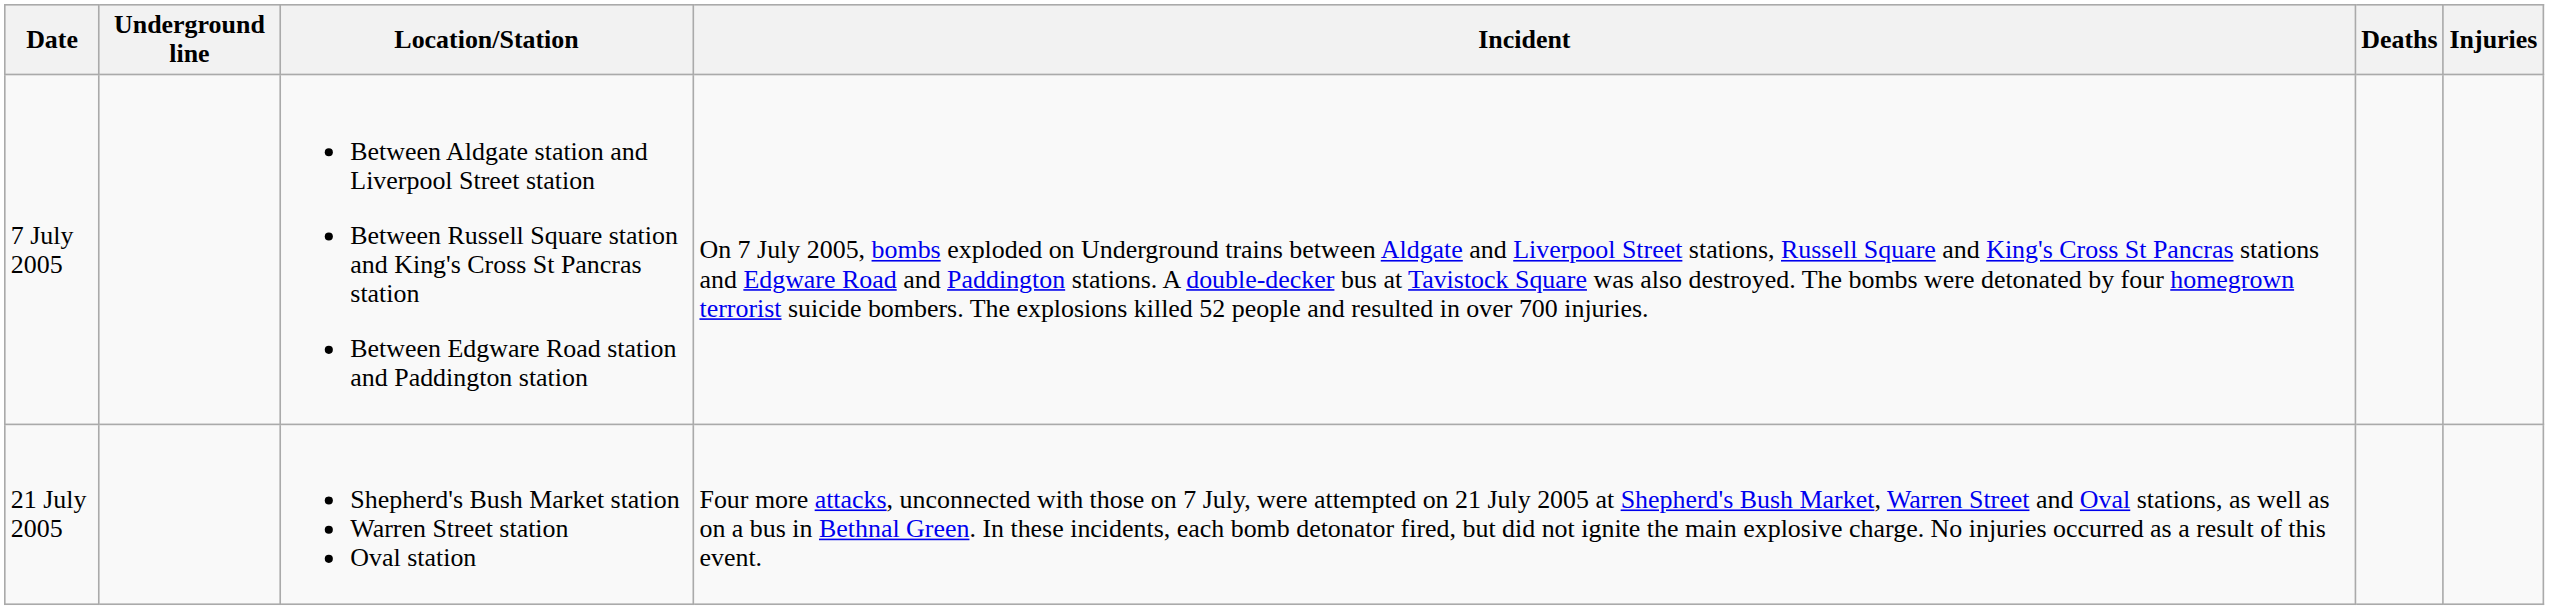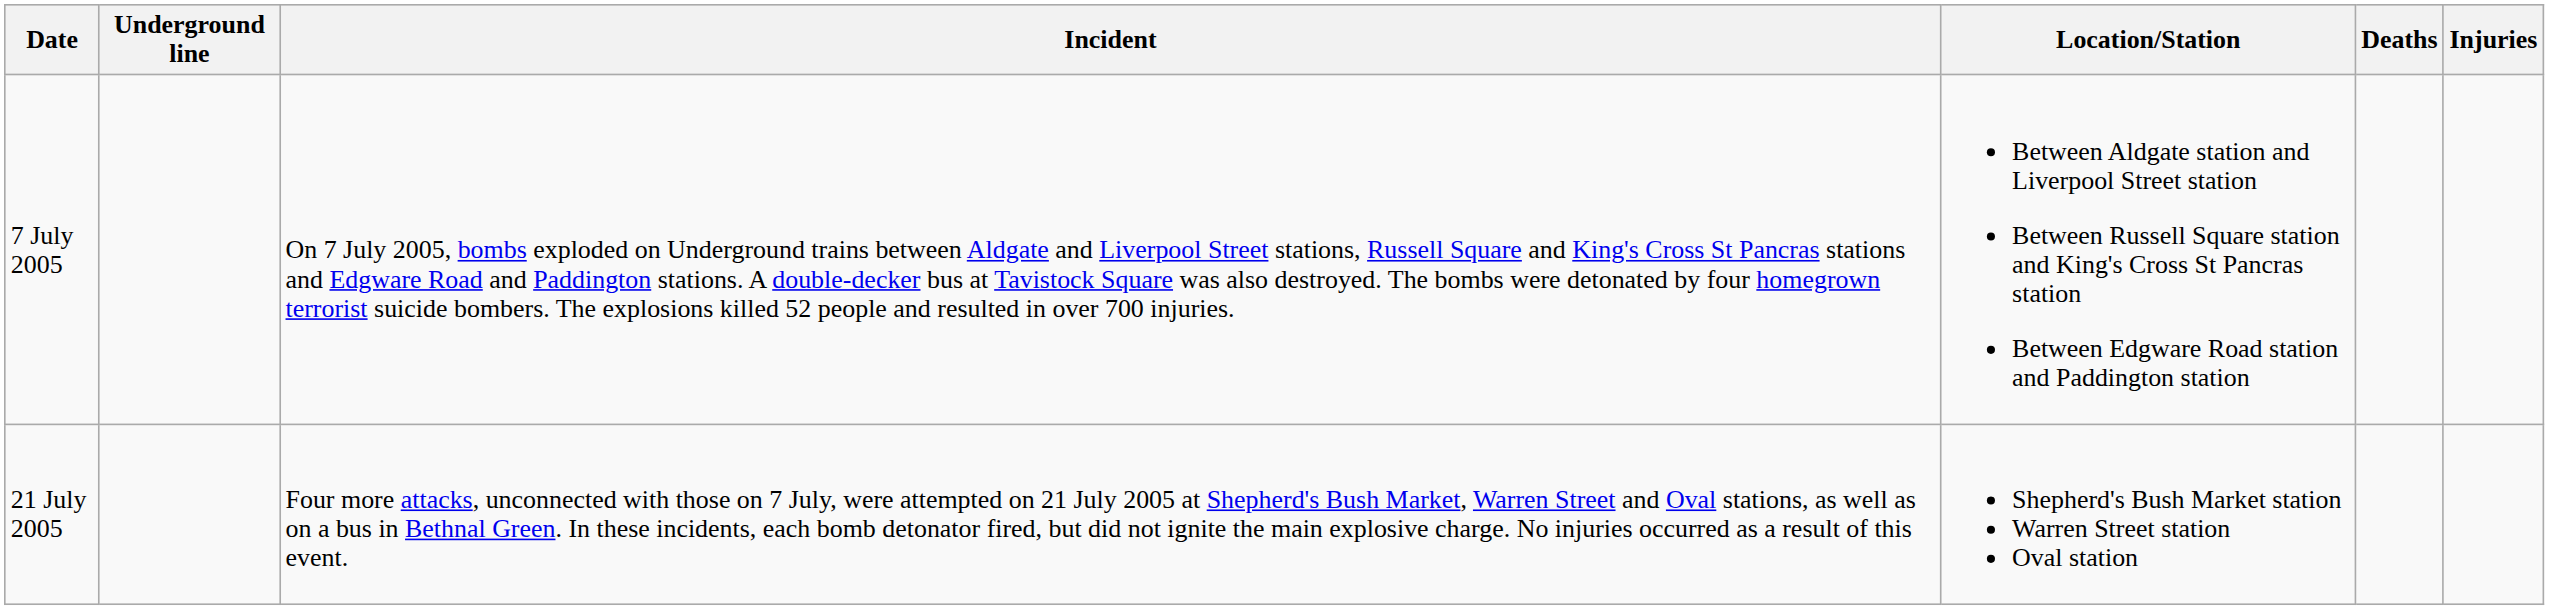 <table class="wikitable sortable">
 <tr>
 <th>Date</th>
 <th>Underground line</th>
+<th>Incident</th>
 <th>Location/Station</th>
-<th>Incident</th>
 <th>Deaths</th>
 <th>Injuries</th>
 </tr>
 <tr>
 <td>7 July 2005</td>
 <td></td>
+<td><br><br>On 7 July 2005, <a href='#'>bombs</a> exploded on Underground trains between <a href='#'>Aldgate</a> and <a href='#'>Liverpool Street</a> stations, <a href='#'>Russell Square</a> and <a href='#'>King's Cross St Pancras</a> stations and <a href='#'>Edgware Road</a> and <a href='#'>Paddington</a> stations. A <a href='#'>double-decker</a> bus at <a href='#'>Tavistock Square</a> was also destroyed. The bombs were detonated by four <a href='#'>homegrown terrorist</a> suicide bombers. The explosions killed 52 people and resulted in over 700 injuries.</td>
 <td><br><ul><li>Between Aldgate station and Liverpool Street station</li></ul><ul><li>Between Russell Square station and King's Cross St Pancras station</li></ul><ul><li>Between Edgware Road station and Paddington station</li></ul></td>
-<td><br><br>On 7 July 2005, <a href='#'>bombs</a> exploded on Underground trains between <a href='#'>Aldgate</a> and <a href='#'>Liverpool Street</a> stations, <a href='#'>Russell Square</a> and <a href='#'>King's Cross St Pancras</a> stations and <a href='#'>Edgware Road</a> and <a href='#'>Paddington</a> stations. A <a href='#'>double-decker</a> bus at <a href='#'>Tavistock Square</a> was also destroyed. The bombs were detonated by four <a href='#'>homegrown terrorist</a> suicide bombers. The explosions killed 52 people and resulted in over 700 injuries.</td>
 <td></td>
 <td></td>
 </tr>
 <tr>
 <td>21 July 2005</td>
 <td></td>
+<td><br>Four more <a href='#'>attacks</a>, unconnected with those on 7 July, were attempted on 21 July 2005 at <a href='#'>Shepherd's Bush Market</a>, <a href='#'>Warren Street</a> and <a href='#'>Oval</a> stations, as well as on a bus in <a href='#'>Bethnal Green</a>. In these incidents, each bomb detonator fired, but did not ignite the main explosive charge.  No injuries occurred as a result of this event.</td>
 <td><br><ul><li>Shepherd's Bush Market station</li><li>Warren Street station</li><li>Oval station</li></ul></td>
-<td><br>Four more <a href='#'>attacks</a>, unconnected with those on 7 July, were attempted on 21 July 2005 at <a href='#'>Shepherd's Bush Market</a>, <a href='#'>Warren Street</a> and <a href='#'>Oval</a> stations, as well as on a bus in <a href='#'>Bethnal Green</a>. In these incidents, each bomb detonator fired, but did not ignite the main explosive charge.  No injuries occurred as a result of this event.</td>
 <td></td>
 <td></td>
 </tr>
 </table>
